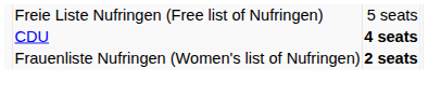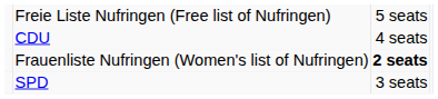 <table style="background:#aaaaaa" cellpadding="2" cellspacing="0">
 <tr bgcolor="#f9f9f9">
 <td> </td>
 <td>Freie Liste Nufringen (Free list of Nufringen)</td>
 <td align=right>5 seats</td>
 <td align=right></td>
 </tr>
 <tr bgcolor="#f9f9f9">
 <td> </td>
 <td><a href='#'>CDU</a></td>
-<td align=right><strong>4 seats</strong></td>
+<td align=right>4 seats</td>
 <td align=right></td>
 </tr>
 <tr bgcolor="#f9f9f9">
 <td> </td>
 <td>Frauenliste Nufringen (Women's list of Nufringen)</td>
 <td align=right><strong>2 seats</strong></td>
 <td align=right></td>
 </tr>
+<tr bgcolor="#f9f9f9">
+<td> </td>
+<td><a href='#'>SPD</a></td>
+<td align=right>3 seats</td>
+<td align=right></td>
+</tr>
 </table>
